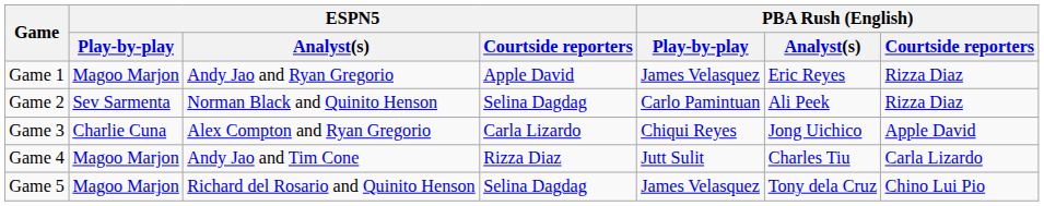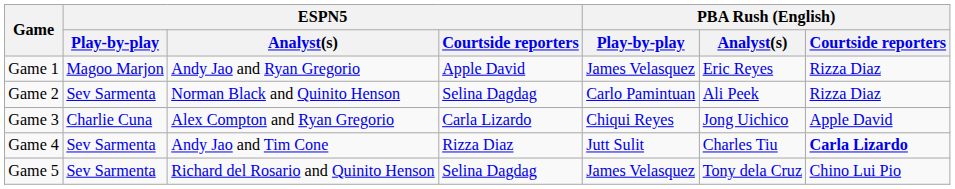 <table class=wikitable>
 <tr>
 <th rowspan=2>Game</th>
 <th colspan=3>ESPN5</th>
 <th colspan=3>PBA Rush (English)</th>
 </tr>
 <tr>
 <th><a href='#'>Play-by-play</a></th>
 <th><a href='#'>Analyst</a>(s)</th>
 <th><a href='#'>Courtside reporters</a></th>
 <th><a href='#'>Play-by-play</a></th>
 <th><a href='#'>Analyst</a>(s)</th>
 <th><a href='#'>Courtside reporters</a></th>
 </tr>
 <tr>
 <td>Game 1</td>
 <td><a href='#'>Magoo Marjon</a></td>
 <td><a href='#'>Andy Jao</a> and <a href='#'>Ryan Gregorio</a></td>
 <td><a href='#'>Apple David</a></td>
 <td><a href='#'>James Velasquez</a></td>
 <td><a href='#'>Eric Reyes</a></td>
 <td><a href='#'>Rizza Diaz</a></td>
 </tr>
 <tr>
 <td>Game 2</td>
 <td><a href='#'>Sev Sarmenta</a></td>
 <td><a href='#'>Norman Black</a> and <a href='#'>Quinito Henson</a></td>
 <td><a href='#'>Selina Dagdag</a></td>
 <td><a href='#'>Carlo Pamintuan</a></td>
 <td><a href='#'>Ali Peek</a></td>
 <td><a href='#'>Rizza Diaz</a></td>
 </tr>
 <tr>
 <td>Game 3</td>
 <td><a href='#'>Charlie Cuna</a></td>
 <td><a href='#'>Alex Compton</a> and <a href='#'>Ryan Gregorio</a></td>
 <td><a href='#'>Carla Lizardo</a></td>
 <td><a href='#'>Chiqui Reyes</a></td>
 <td><a href='#'>Jong Uichico</a></td>
 <td><a href='#'>Apple David</a></td>
 </tr>
 <tr>
 <td>Game 4</td>
-<td><a href='#'>Magoo Marjon</a></td>
+<td><a href='#'>Sev Sarmenta</a></td>
 <td><a href='#'>Andy Jao</a> and <a href='#'>Tim Cone</a></td>
 <td><a href='#'>Rizza Diaz</a></td>
 <td><a href='#'>Jutt Sulit</a></td>
 <td><a href='#'>Charles Tiu</a></td>
-<td><a href='#'>Carla Lizardo</a></td>
+<td><strong><a href='#'>Carla Lizardo</a></strong></td>
 </tr>
 <tr>
 <td>Game 5</td>
-<td><a href='#'>Magoo Marjon</a></td>
+<td><a href='#'>Sev Sarmenta</a></td>
 <td><a href='#'>Richard del Rosario</a> and <a href='#'>Quinito Henson</a></td>
 <td><a href='#'>Selina Dagdag</a></td>
 <td><a href='#'>James Velasquez</a></td>
 <td><a href='#'>Tony dela Cruz</a></td>
 <td><a href='#'>Chino Lui Pio</a></td>
 </tr>
 </table>
